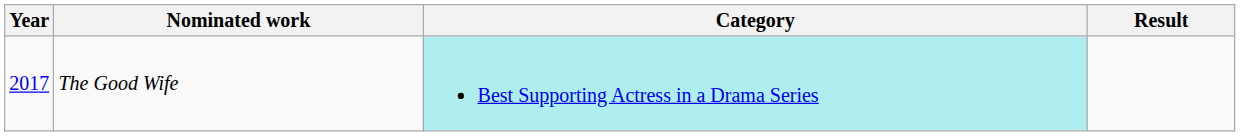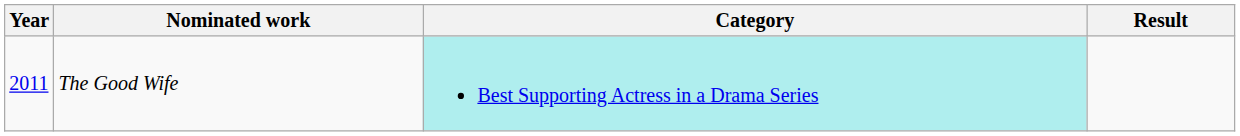 <table class=wikitable>
 <tr>
 <th width=4%>Year</th>
 <th width=30%>Nominated work</th>
 <th width=54%>Category</th>
 <th width=12%>Result</th>
 </tr>
 <tr>
-<td><a href='#'>2017</a></td>
+<td><a href='#'>2011</a></td>
 <td><em>The Good Wife</em></td>
 <td style="background: paleturquoise;"><br><ul><li><a href='#'>Best Supporting Actress in a Drama Series</a></li></ul></td>
 <td></td>
 </tr>
 </table>
